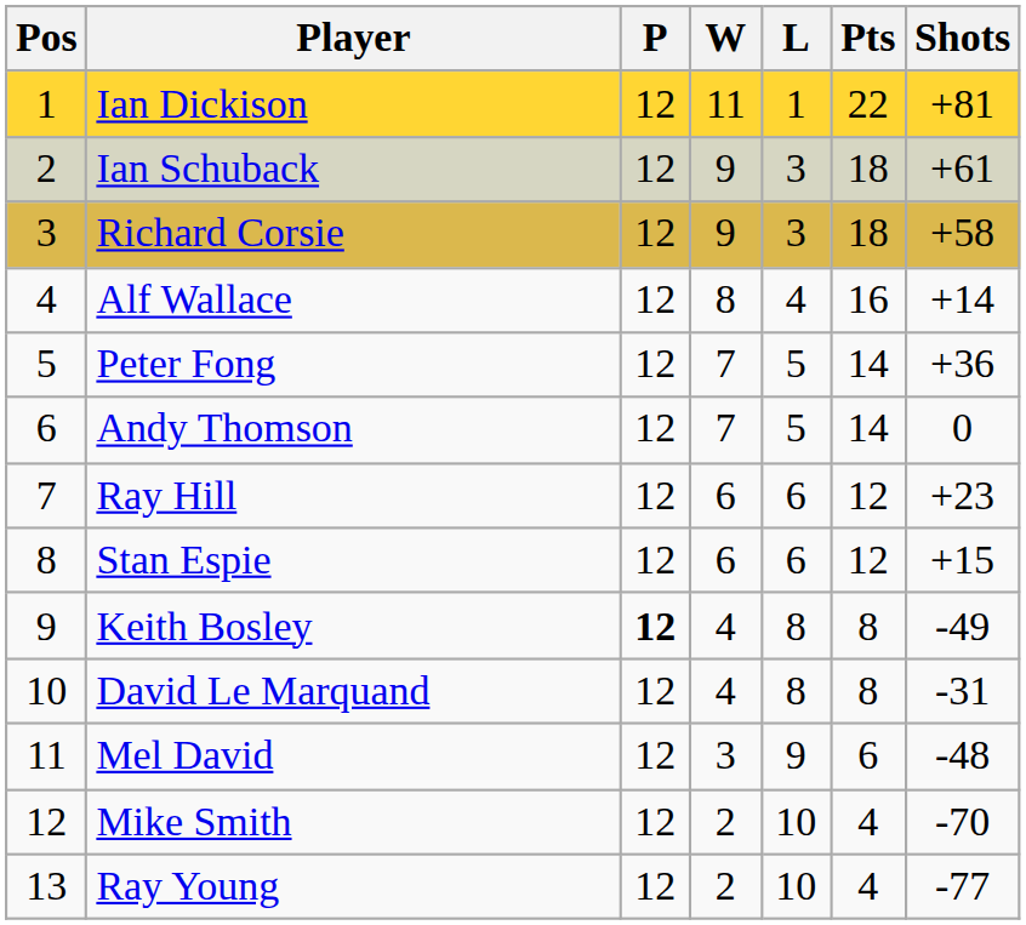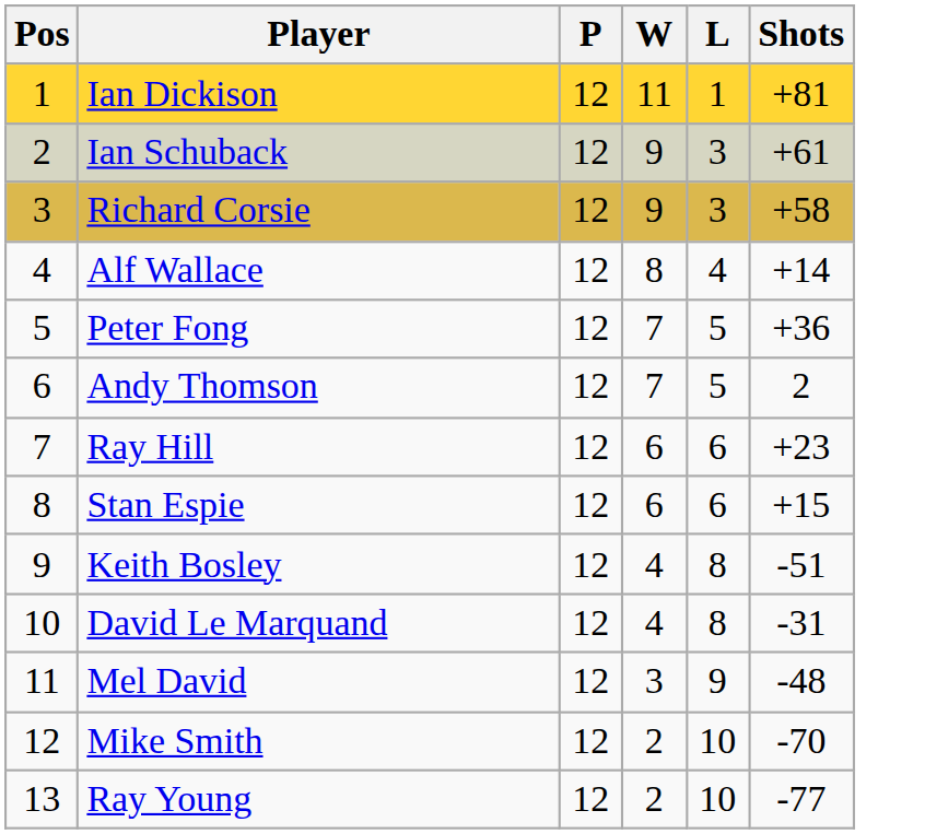 <table class="wikitable" style="font-size: 100%">
 <tr>
 <th width=20>Pos</th>
 <th width=200>Player</th>
 <th width=20>P</th>
 <th width=20>W</th>
 <th width=20>L</th>
-<th width=20>Pts</th>
 <th width=30>Shots</th>
 </tr>
 <tr align=center style="background: #FFD633;">
 <td>1</td>
 <td align="left"> <a href='#'>Ian Dickison</a></td>
 <td>12</td>
 <td>11</td>
 <td>1</td>
-<td>22</td>
 <td>+81</td>
 </tr>
 <tr align=center style="background: #D6D6C2;">
 <td>2</td>
 <td align="left"> <a href='#'>Ian Schuback</a></td>
 <td>12</td>
 <td>9</td>
 <td>3</td>
-<td>18</td>
 <td>+61</td>
 </tr>
 <tr align=center style="background: #DBB84D;">
 <td>3</td>
 <td align="left"> <a href='#'>Richard Corsie</a></td>
 <td>12</td>
 <td>9</td>
 <td>3</td>
-<td>18</td>
 <td>+58</td>
 </tr>
 <tr align=center>
 <td>4</td>
 <td align="left"> <a href='#'>Alf Wallace</a></td>
 <td>12</td>
 <td>8</td>
 <td>4</td>
-<td>16</td>
 <td>+14</td>
 </tr>
 <tr align=center>
 <td>5</td>
 <td align="left"> <a href='#'>Peter Fong</a></td>
 <td>12</td>
 <td>7</td>
 <td>5</td>
-<td>14</td>
 <td>+36</td>
 </tr>
 <tr align=center>
 <td>6</td>
 <td align="left"> <a href='#'>Andy Thomson</a></td>
 <td>12</td>
 <td>7</td>
 <td>5</td>
-<td>14</td>
-<td>0</td>
+<td>2</td>
 </tr>
 <tr align=center>
 <td>7</td>
 <td align="left"> <a href='#'>Ray Hill</a></td>
 <td>12</td>
 <td>6</td>
 <td>6</td>
-<td>12</td>
 <td>+23</td>
 </tr>
 <tr align=center>
 <td>8</td>
 <td align="left"> <a href='#'>Stan Espie</a></td>
 <td>12</td>
 <td>6</td>
 <td>6</td>
-<td>12</td>
 <td>+15</td>
 </tr>
 <tr align=center>
 <td>9</td>
 <td align="left"> <a href='#'>Keith Bosley</a></td>
-<td><strong>12</strong></td>
+<td>12</td>
 <td>4</td>
 <td>8</td>
-<td>8</td>
-<td>-49</td>
+<td>-51</td>
 </tr>
 <tr align=center>
 <td>10</td>
 <td align="left"> <a href='#'>David Le Marquand</a></td>
 <td>12</td>
 <td>4</td>
-<td>8</td>
 <td>8</td>
 <td>-31</td>
 </tr>
 <tr align=center>
 <td>11</td>
 <td align="left"> <a href='#'>Mel David</a></td>
 <td>12</td>
 <td>3</td>
 <td>9</td>
-<td>6</td>
 <td>-48</td>
 </tr>
 <tr align=center>
 <td>12</td>
 <td align="left"> <a href='#'>Mike Smith</a></td>
 <td>12</td>
 <td>2</td>
 <td>10</td>
-<td>4</td>
 <td>-70</td>
 </tr>
 <tr align=center>
 <td>13</td>
 <td align="left"> <a href='#'>Ray Young</a></td>
 <td>12</td>
 <td>2</td>
 <td>10</td>
-<td>4</td>
 <td>-77</td>
 </tr>
 </table>
